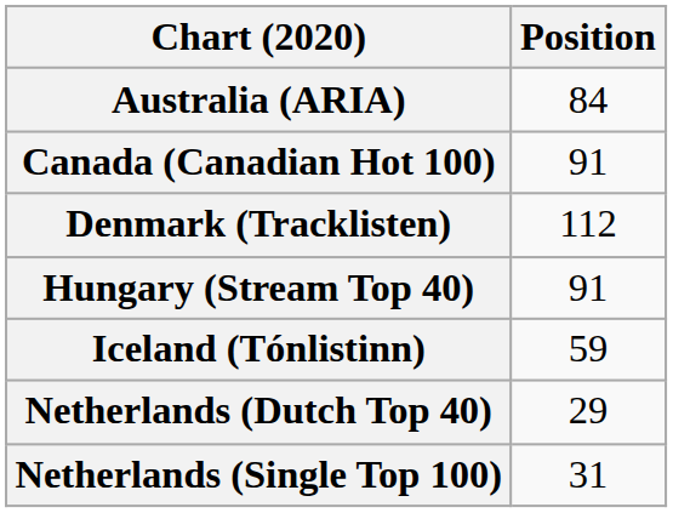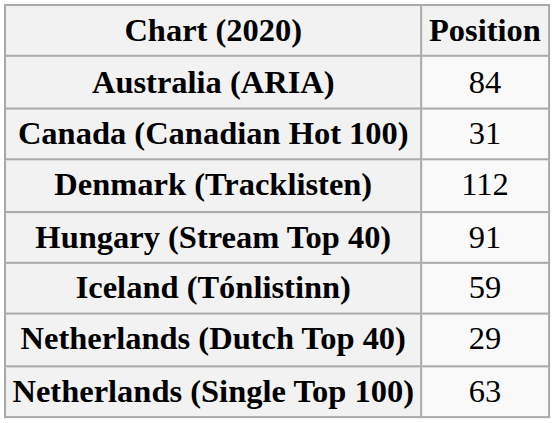 <table class="wikitable sortable plainrowheaders" style="text-align:center">
 <tr>
 <th scope="col">Chart (2020)</th>
 <th scope="col">Position</th>
 </tr>
 <tr>
 <th scope="row">Australia (ARIA)</th>
 <td>84</td>
 </tr>
 <tr>
 <th scope="row">Canada (Canadian Hot 100)</th>
-<td>91</td>
+<td>31</td>
 </tr>
 <tr>
 <th scope="row">Denmark (Tracklisten)</th>
 <td>112</td>
 </tr>
 <tr>
 <th scope="row">Hungary (Stream Top 40)</th>
 <td>91</td>
 </tr>
 <tr>
 <th scope="row">Iceland (Tónlistinn)</th>
 <td>59</td>
 </tr>
 <tr>
 <th scope="row">Netherlands (Dutch Top 40)</th>
 <td>29</td>
 </tr>
 <tr>
 <th scope="row">Netherlands (Single Top 100)</th>
-<td>31</td>
+<td>63</td>
 </tr>
 </table>
